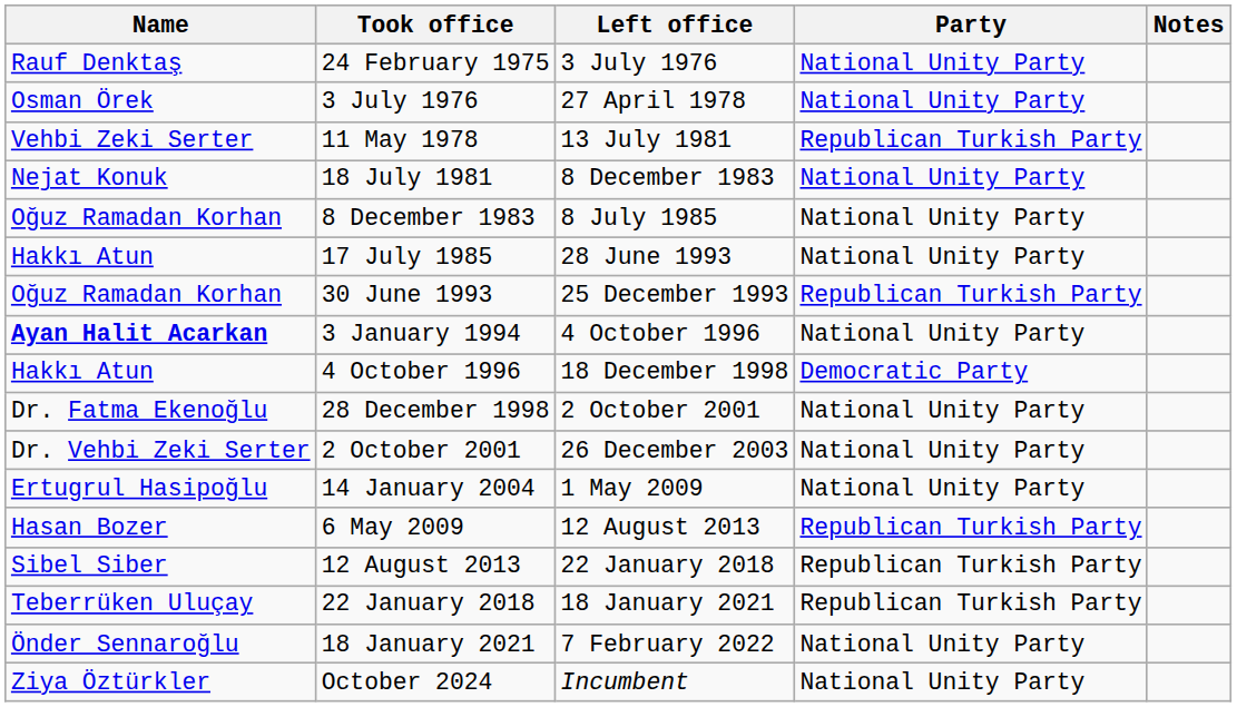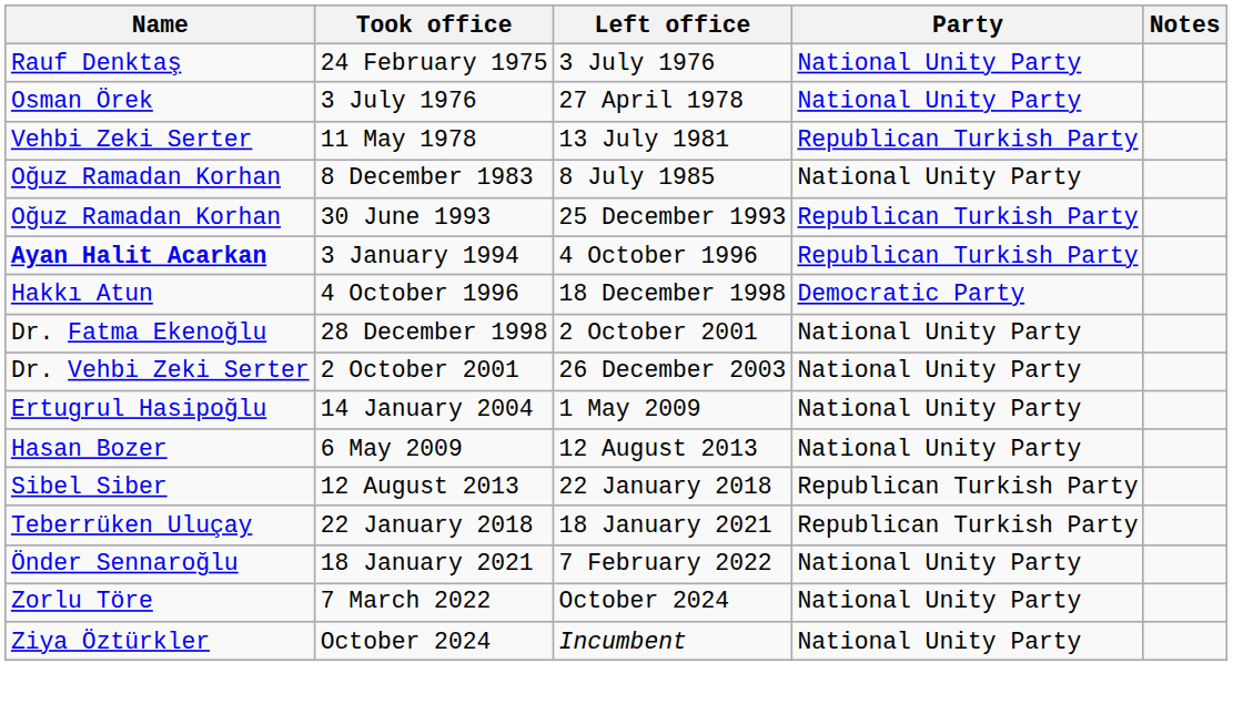 <table class="wikitable">
 <tr>
 <th>Name</th>
 <th>Took office</th>
 <th>Left office</th>
 <th>Party</th>
 <th>Notes</th>
 </tr>
 <tr>
 <td><a href='#'>Rauf Denktaş</a></td>
 <td>24 February 1975</td>
 <td>3 July 1976</td>
 <td><a href='#'>National Unity Party</a></td>
 <td></td>
 </tr>
 <tr>
 <td><a href='#'>Osman Örek</a></td>
 <td>3 July 1976</td>
 <td>27 April 1978</td>
 <td><a href='#'>National Unity Party</a></td>
 <td></td>
 </tr>
 <tr>
 <td><a href='#'>Vehbi Zeki Serter</a></td>
 <td>11 May 1978</td>
 <td>13 July 1981</td>
 <td><a href='#'>Republican Turkish Party</a></td>
 <td></td>
 </tr>
 <tr>
-<td><a href='#'>Nejat Konuk</a></td>
-<td>18 July 1981</td>
-<td>8 December 1983</td>
-<td><a href='#'>National Unity Party</a></td>
-<td></td>
-</tr>
-<tr>
 <td><a href='#'>Oğuz Ramadan Korhan</a></td>
 <td>8 December 1983</td>
 <td>8 July 1985</td>
-<td>National Unity Party</td>
-<td></td>
-</tr>
-<tr>
-<td><a href='#'>Hakkı Atun</a></td>
-<td>17 July 1985</td>
-<td>28 June 1993</td>
 <td>National Unity Party</td>
 <td></td>
 </tr>
 <tr>
 <td><a href='#'>Oğuz Ramadan Korhan</a></td>
 <td>30 June 1993</td>
 <td>25 December 1993</td>
 <td><a href='#'>Republican Turkish Party</a></td>
 <td></td>
 </tr>
 <tr>
 <td><strong><a href='#'>Ayan Halit Acarkan</a></strong></td>
 <td>3 January 1994</td>
 <td>4 October 1996</td>
-<td>National Unity Party</td>
+<td><a href='#'>Republican Turkish Party</a></td>
 <td></td>
 </tr>
 <tr>
 <td><a href='#'>Hakkı Atun</a></td>
 <td>4 October 1996</td>
 <td>18 December 1998</td>
 <td><a href='#'>Democratic Party</a></td>
 <td></td>
 </tr>
 <tr>
 <td>Dr. <a href='#'>Fatma Ekenoğlu</a></td>
 <td>28 December 1998</td>
 <td>2 October 2001</td>
 <td>National Unity Party</td>
 <td></td>
 </tr>
 <tr>
 <td>Dr. <a href='#'>Vehbi Zeki Serter</a></td>
 <td>2 October 2001</td>
 <td>26 December 2003</td>
 <td>National Unity Party</td>
 <td></td>
 </tr>
 <tr>
 <td><a href='#'>Ertugrul Hasipoğlu</a></td>
 <td>14 January 2004</td>
 <td>1 May 2009</td>
 <td>National Unity Party</td>
 <td></td>
 </tr>
 <tr>
 <td><a href='#'>Hasan Bozer</a></td>
 <td>6 May 2009</td>
 <td>12 August 2013</td>
-<td><a href='#'>Republican Turkish Party</a></td>
+<td>National Unity Party</td>
 <td></td>
 </tr>
 <tr>
 <td><a href='#'>Sibel Siber</a></td>
 <td>12 August 2013</td>
 <td>22 January 2018</td>
 <td>Republican Turkish Party</td>
 <td></td>
 </tr>
 <tr>
 <td><a href='#'>Teberrüken Uluçay</a></td>
 <td>22 January 2018</td>
 <td>18 January 2021</td>
 <td>Republican Turkish Party</td>
 <td></td>
 </tr>
 <tr>
 <td><a href='#'>Önder Sennaroğlu</a></td>
 <td>18 January 2021</td>
 <td>7 February 2022</td>
 <td>National Unity Party</td>
 <td></td>
 </tr>
 <tr>
+<td><a href='#'>Zorlu Töre</a></td>
+<td>7 March 2022</td>
+<td>October 2024</td>
+<td>National Unity Party</td>
+<td></td>
+</tr>
+<tr>
 <td><a href='#'>Ziya Öztürkler</a></td>
 <td>October 2024</td>
 <td><em>Incumbent</em></td>
 <td>National Unity Party</td>
 <td></td>
 </tr>
 </table>
